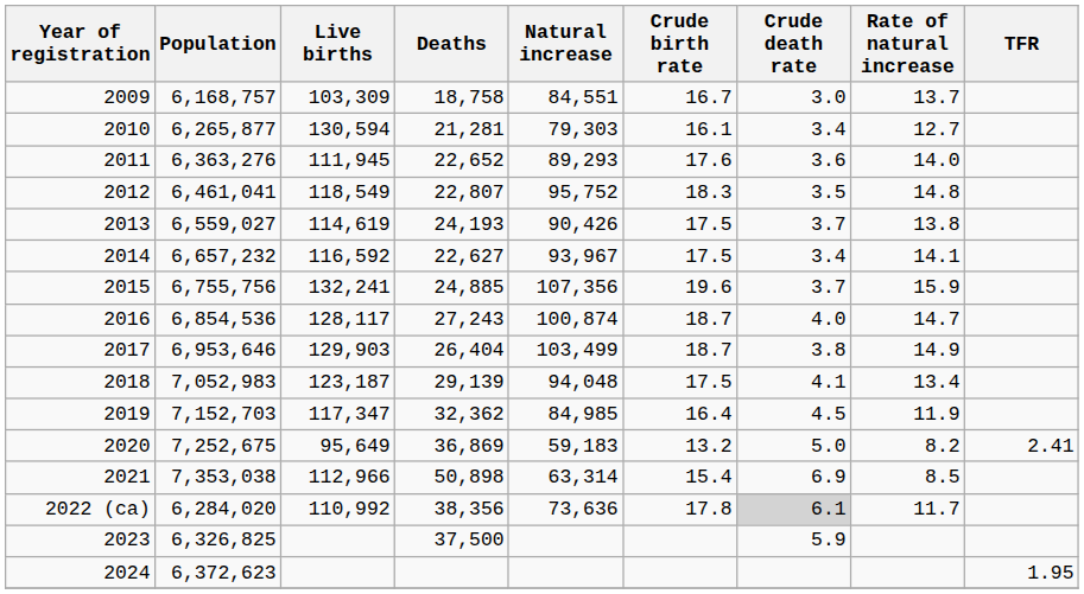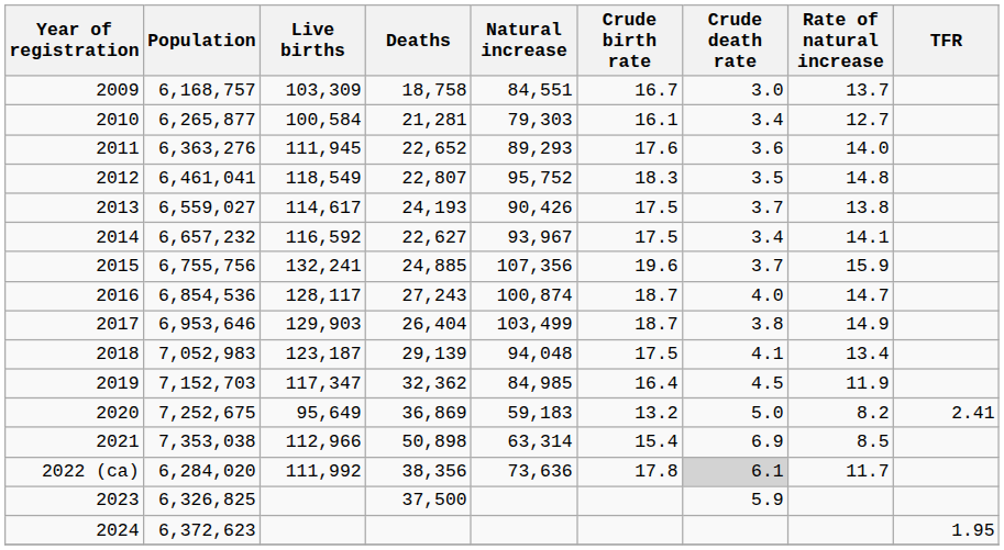 <table class="wikitable sortable" style="text-align: right;">
 <tr>
 <th width="70">Year of registration</th>
 <th width="70">Population</th>
 <th width="70">Live births</th>
 <th width="70">Deaths</th>
 <th width="70">Natural increase</th>
 <th width="70">Crude birth rate</th>
 <th width="70">Crude death rate</th>
 <th width="70">Rate of natural increase</th>
 <th width="70">TFR</th>
 </tr>
 <tr>
 <td align="right">2009</td>
 <td align="right">6,168,757</td>
 <td align="right">103,309</td>
 <td align="right">18,758</td>
 <td align="right">84,551</td>
 <td align="right">16.7</td>
 <td align="right">3.0</td>
 <td align="right">13.7</td>
 <td align="right"></td>
 </tr>
 <tr>
 <td align="right">2010</td>
 <td align="right">6,265,877</td>
-<td align="right">130,594</td>
+<td align="right">100,584</td>
 <td align="right">21,281</td>
 <td align="right">79,303</td>
 <td align="right">16.1</td>
 <td align="right">3.4</td>
 <td align="right">12.7</td>
 <td align="right"></td>
 </tr>
 <tr>
 <td align="right">2011</td>
 <td align="right">6,363,276</td>
 <td align="right">111,945</td>
 <td align="right">22,652</td>
 <td align="right">89,293</td>
 <td align="right">17.6</td>
 <td align="right">3.6</td>
 <td align="right">14.0</td>
 <td align="right"></td>
 </tr>
 <tr>
 <td align="right">2012</td>
 <td align="right">6,461,041</td>
 <td align="right">118,549</td>
 <td align="right">22,807</td>
 <td align="right">95,752</td>
 <td align="right">18.3</td>
 <td align="right">3.5</td>
 <td align="right">14.8</td>
 <td align="right"></td>
 </tr>
 <tr>
 <td align="right">2013</td>
 <td align="right">6,559,027</td>
-<td align="right">114,619</td>
+<td align="right">114,617</td>
 <td align="right">24,193</td>
 <td align="right">90,426</td>
 <td align="right">17.5</td>
 <td align="right">3.7</td>
 <td align="right">13.8</td>
 <td align="right"></td>
 </tr>
 <tr>
 <td align="right">2014</td>
 <td align="right">6,657,232</td>
 <td align="right">116,592</td>
 <td align="right">22,627</td>
 <td align="right">93,967</td>
 <td align="right">17.5</td>
 <td align="right">3.4</td>
 <td align="right">14.1</td>
 <td align="right"></td>
 </tr>
 <tr>
 <td align="right">2015</td>
 <td align="right">6,755,756</td>
 <td align="right">132,241</td>
 <td align="right">24,885</td>
 <td align="right">107,356</td>
 <td align="right">19.6</td>
 <td align="right">3.7</td>
 <td align="right">15.9</td>
 <td align="right"></td>
 </tr>
 <tr>
 <td align="right">2016</td>
 <td align="right">6,854,536</td>
 <td align="right">128,117</td>
 <td align="right">27,243</td>
 <td align="right">100,874</td>
 <td align="right">18.7</td>
 <td align="right">4.0</td>
 <td align="right">14.7</td>
 <td align="right"></td>
 </tr>
 <tr>
 <td align="right">2017</td>
 <td align="right">6,953,646</td>
 <td align="right">129,903</td>
 <td align="right">26,404</td>
 <td align="right">103,499</td>
 <td align="right">18.7</td>
 <td align="right">3.8</td>
 <td align="right">14.9</td>
 <td align="right"></td>
 </tr>
 <tr>
 <td align="right">2018</td>
 <td align="right">7,052,983</td>
 <td align="right">123,187</td>
 <td align="right">29,139</td>
 <td align="right">94,048</td>
 <td align="right">17.5</td>
 <td align="right">4.1</td>
 <td align="right">13.4</td>
 <td align="right"></td>
 </tr>
 <tr>
 <td align="right">2019</td>
 <td align="right">7,152,703</td>
 <td align="right">117,347</td>
 <td align="right">32,362</td>
 <td align="right">84,985</td>
 <td align="right">16.4</td>
 <td align="right">4.5</td>
 <td align="right">11.9</td>
 <td align="right"></td>
 </tr>
 <tr>
 <td align="right">2020</td>
 <td align="right">7,252,675</td>
 <td align="right">95,649</td>
 <td align="right">36,869</td>
 <td align="right">59,183</td>
 <td align="right">13.2</td>
 <td align="right">5.0</td>
 <td align="right">8.2</td>
 <td align="right">2.41</td>
 </tr>
 <tr>
 <td align="right">2021</td>
 <td align="right">7,353,038</td>
 <td align="right">112,966</td>
 <td align="right">50,898</td>
 <td align="right">63,314</td>
 <td align="right">15.4</td>
 <td align="right">6.9</td>
 <td align="right">8.5</td>
 <td align="right"></td>
 </tr>
 <tr>
 <td align="right">2022 (ca)</td>
 <td align="right">6,284,020</td>
-<td align="right">110,992</td>
+<td align="right">111,992</td>
 <td align="right">38,356</td>
 <td align="right">73,636</td>
 <td align="right">17.8</td>
 <td align="right" style="background: lightgrey;">6.1</td>
 <td align="right">11.7</td>
 <td align="right"></td>
 </tr>
 <tr>
 <td align="right">2023</td>
 <td align="right">6,326,825</td>
 <td align="right"></td>
 <td align="right">37,500</td>
 <td align="right"></td>
 <td align="right"></td>
 <td align="right">5.9</td>
 <td align="right"></td>
 <td align="right"></td>
 </tr>
 <tr>
 <td align="right">2024</td>
 <td align="right">6,372,623</td>
 <td align="right"></td>
 <td align="right"></td>
 <td align="right"></td>
 <td align="right"></td>
 <td align="right"></td>
 <td align="right"></td>
 <td align="right">1.95</td>
 </tr>
 <tr>
 </tr>
 </table>
